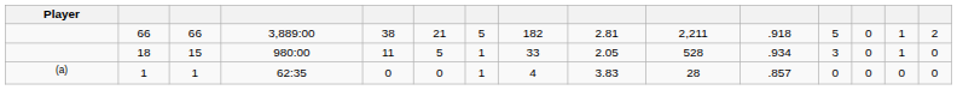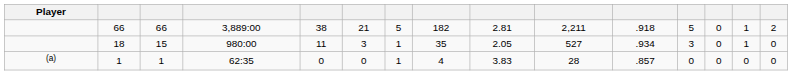 <table class="wikitable sortable" style="width:100%; text-align:center;">
 <tr>
 <th>Player</th>
 <th></th>
 <th></th>
 <th></th>
 <th></th>
 <th></th>
 <th></th>
 <th></th>
 <th></th>
 <th></th>
 <th></th>
 <th></th>
 <th></th>
 <th></th>
 <th></th>
 </tr>
 <tr>
 <td style=white-space:nowrap></td>
 <td>66</td>
 <td>66</td>
 <td>3,889:00</td>
 <td>38</td>
 <td>21</td>
 <td>5</td>
 <td>182</td>
 <td>2.81</td>
 <td>2,211</td>
 <td>.918</td>
 <td>5</td>
 <td>0</td>
 <td>1</td>
 <td>2</td>
 </tr>
 <tr>
 <td style=white-space:nowrap></td>
 <td>18</td>
 <td>15</td>
 <td>980:00</td>
 <td>11</td>
-<td>5</td>
+<td>3</td>
 <td>1</td>
-<td>33</td>
+<td>35</td>
 <td>2.05</td>
-<td>528</td>
+<td>527</td>
 <td>.934</td>
 <td>3</td>
 <td>0</td>
 <td>1</td>
 <td>0</td>
 </tr>
 <tr>
 <td style=white-space:nowrap><sup>(a)</sup></td>
 <td>1</td>
 <td>1</td>
 <td>62:35</td>
 <td>0</td>
 <td>0</td>
 <td>1</td>
 <td>4</td>
 <td>3.83</td>
 <td>28</td>
 <td>.857</td>
 <td>0</td>
 <td>0</td>
 <td>0</td>
 <td>0</td>
 </tr>
 </table>
